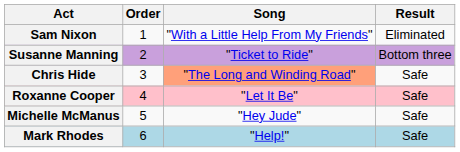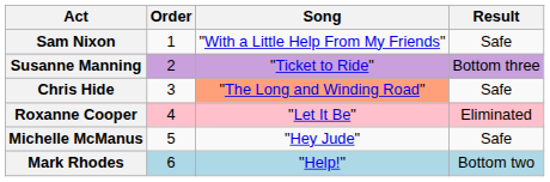 <table class="wikitable plainrowheaders" style="text-align:center;">
 <tr>
 <th scope="col">Act</th>
 <th scope="col">Order</th>
 <th scope="col">Song</th>
 <th scope="col">Result</th>
 </tr>
 <tr>
 <th scope="row">Sam Nixon</th>
 <td>1</td>
 <td>"<a href='#'>With a Little Help From My Friends</a>"</td>
-<td>Eliminated</td>
+<td>Safe</td>
 </tr>
 <tr style="background:#C9A0DC;">
 <th scope="row">Susanne Manning</th>
 <td>2</td>
 <td>"<a href='#'>Ticket to Ride</a>"</td>
 <td>Bottom three</td>
 </tr>
 <tr>
 <th scope="row">Chris Hide</th>
 <td>3</td>
 <td style="background: lightsalmon;">"<a href='#'>The Long and Winding Road</a>"</td>
 <td>Safe</td>
 </tr>
 <tr style="background:pink;">
 <th scope="row">Roxanne Cooper</th>
 <td>4</td>
 <td>"<a href='#'>Let It Be</a>"</td>
-<td>Safe</td>
+<td>Eliminated</td>
 </tr>
 <tr>
 <th scope="row">Michelle McManus</th>
 <td>5</td>
 <td>"<a href='#'>Hey Jude</a>"</td>
 <td>Safe</td>
 </tr>
 <tr style="background:lightblue;">
 <th scope="row">Mark Rhodes</th>
 <td>6</td>
 <td>"<a href='#'>Help!</a>"</td>
-<td>Safe</td>
+<td>Bottom two</td>
 </tr>
 </table>
